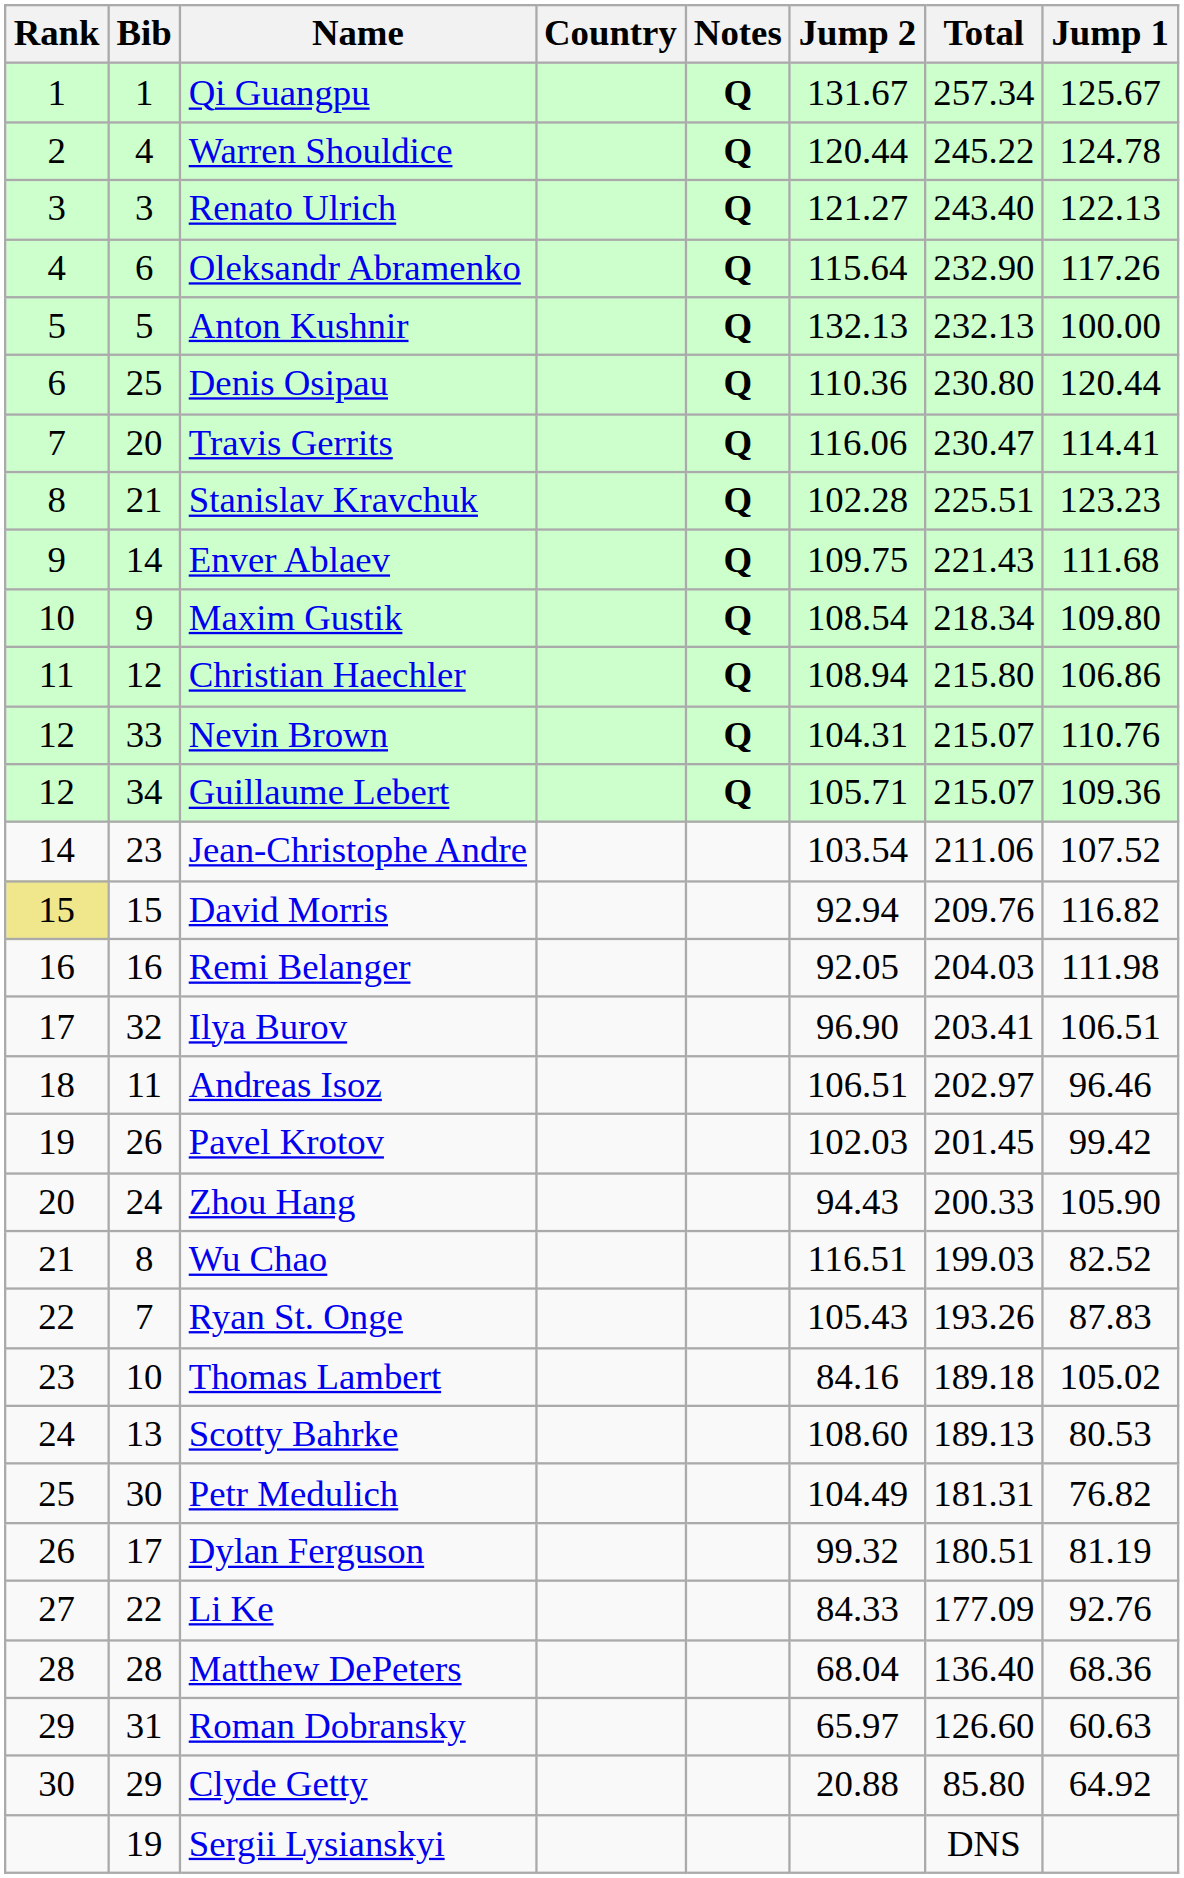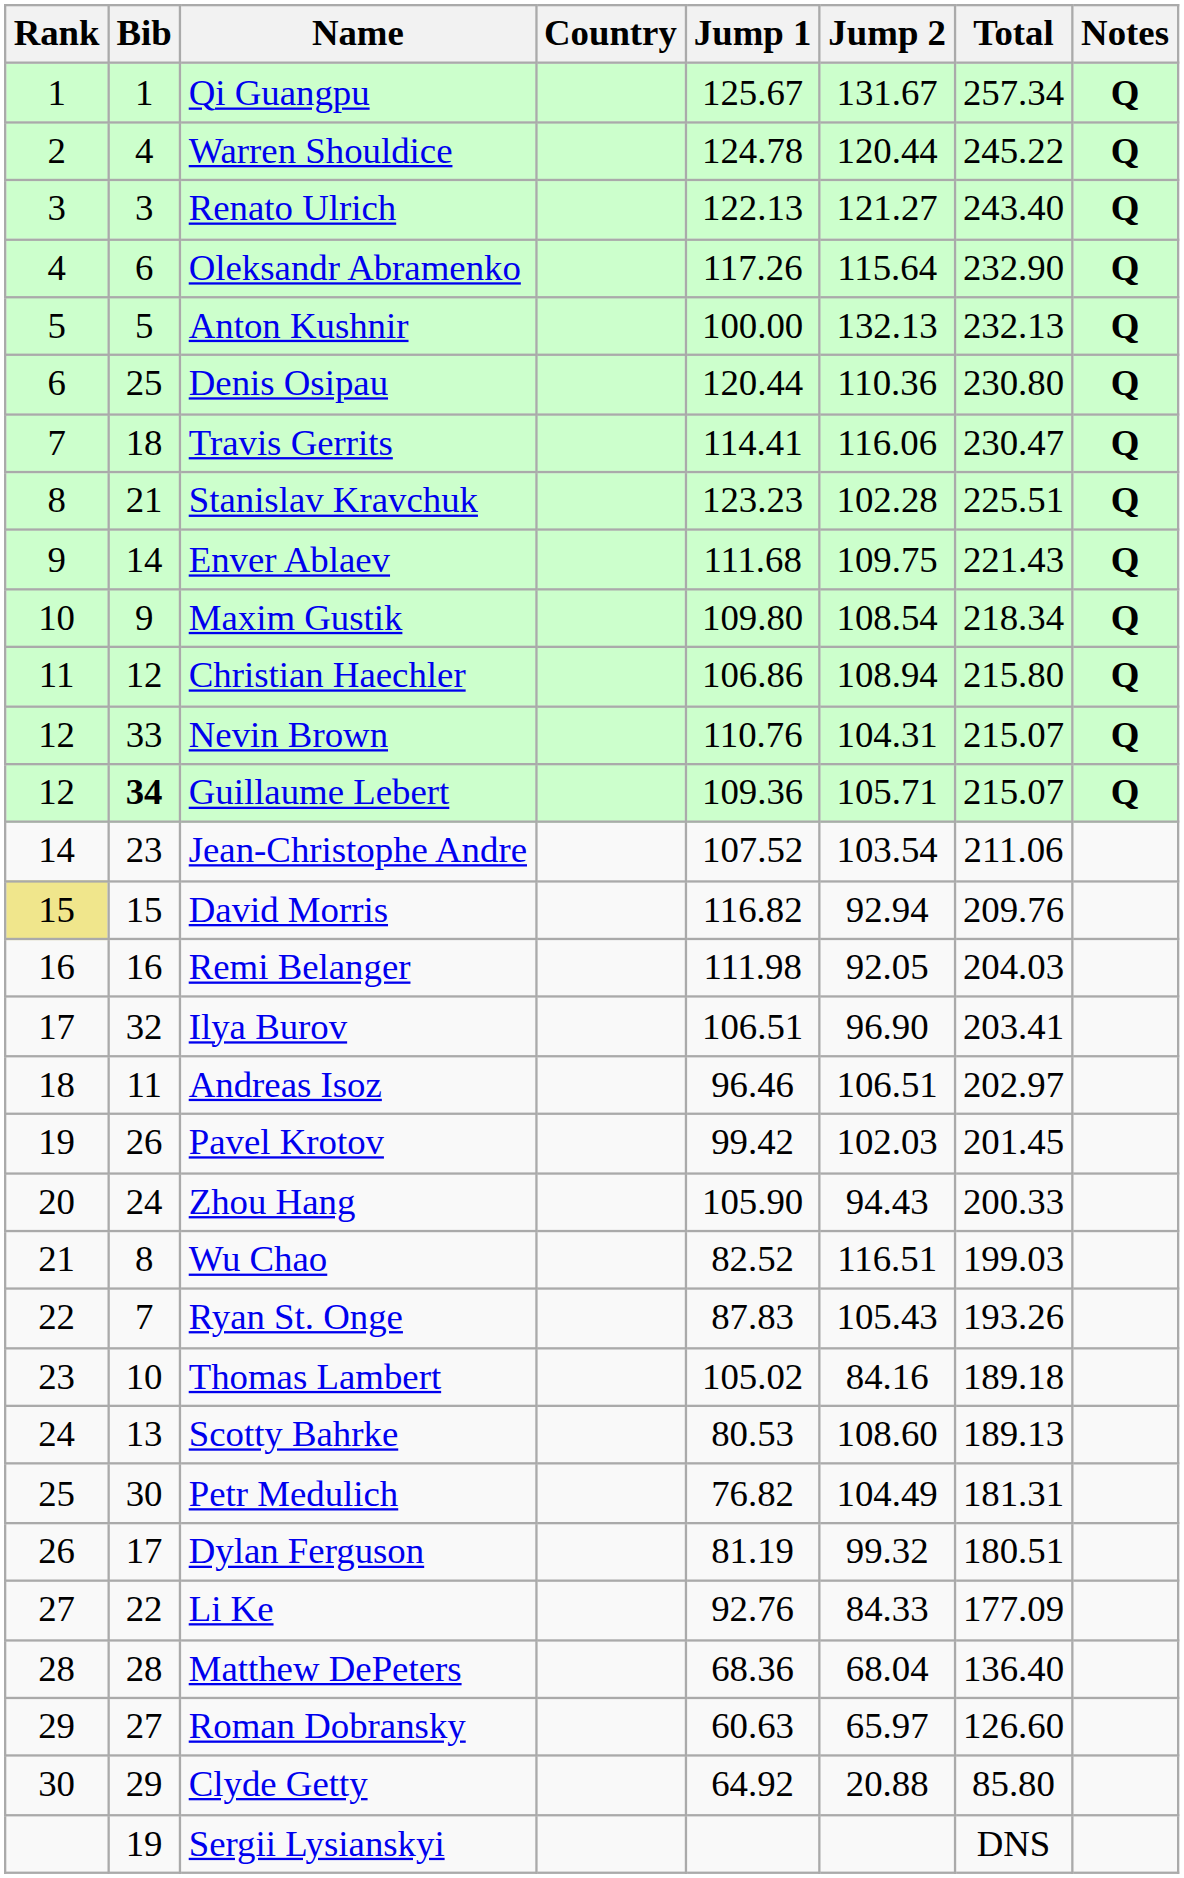 <table class="wikitable sortable" style="text-align:center">
 <tr>
 <th>Rank</th>
 <th>Bib</th>
 <th>Name</th>
 <th>Country</th>
-<th>Notes</th>
+<th>Jump 1</th>
 <th>Jump 2</th>
 <th>Total</th>
-<th>Jump 1</th>
+<th>Notes</th>
 </tr>
 <tr bgcolor="#ccffcc">
 <td>1</td>
 <td>1</td>
 <td align=left><a href='#'>Qi Guangpu</a></td>
 <td align=left></td>
-<td><strong>Q</strong></td>
+<td>125.67</td>
 <td>131.67</td>
 <td>257.34</td>
-<td>125.67</td>
+<td><strong>Q</strong></td>
 </tr>
 <tr bgcolor="#ccffcc">
 <td>2</td>
 <td>4</td>
 <td align=left><a href='#'>Warren Shouldice</a></td>
 <td align=left></td>
-<td><strong>Q</strong></td>
+<td>124.78</td>
 <td>120.44</td>
 <td>245.22</td>
-<td>124.78</td>
+<td><strong>Q</strong></td>
 </tr>
 <tr bgcolor="#ccffcc">
 <td>3</td>
 <td>3</td>
 <td align=left><a href='#'>Renato Ulrich</a></td>
 <td align=left></td>
-<td><strong>Q</strong></td>
+<td>122.13</td>
 <td>121.27</td>
 <td>243.40</td>
-<td>122.13</td>
+<td><strong>Q</strong></td>
 </tr>
 <tr bgcolor="#ccffcc">
 <td>4</td>
 <td>6</td>
 <td align=left><a href='#'>Oleksandr Abramenko</a></td>
 <td align=left></td>
-<td><strong>Q</strong></td>
+<td>117.26</td>
 <td>115.64</td>
 <td>232.90</td>
-<td>117.26</td>
+<td><strong>Q</strong></td>
 </tr>
 <tr bgcolor="#ccffcc">
 <td>5</td>
 <td>5</td>
 <td align=left><a href='#'>Anton Kushnir</a></td>
 <td align=left></td>
-<td><strong>Q</strong></td>
+<td>100.00</td>
 <td>132.13</td>
 <td>232.13</td>
-<td>100.00</td>
+<td><strong>Q</strong></td>
 </tr>
 <tr bgcolor="#ccffcc">
 <td>6</td>
 <td>25</td>
 <td align=left><a href='#'>Denis Osipau</a></td>
 <td align=left></td>
-<td><strong>Q</strong></td>
+<td>120.44</td>
 <td>110.36</td>
 <td>230.80</td>
-<td>120.44</td>
+<td><strong>Q</strong></td>
 </tr>
 <tr bgcolor="#ccffcc">
 <td>7</td>
-<td>20</td>
+<td>18</td>
 <td align=left><a href='#'>Travis Gerrits</a></td>
 <td align=left></td>
-<td><strong>Q</strong></td>
+<td>114.41</td>
 <td>116.06</td>
 <td>230.47</td>
-<td>114.41</td>
+<td><strong>Q</strong></td>
 </tr>
 <tr bgcolor="#ccffcc">
 <td>8</td>
 <td>21</td>
 <td align=left><a href='#'>Stanislav Kravchuk</a></td>
 <td align=left></td>
-<td><strong>Q</strong></td>
+<td>123.23</td>
 <td>102.28</td>
 <td>225.51</td>
-<td>123.23</td>
+<td><strong>Q</strong></td>
 </tr>
 <tr bgcolor="#ccffcc">
 <td>9</td>
 <td>14</td>
 <td align=left><a href='#'>Enver Ablaev</a></td>
 <td align=left></td>
-<td><strong>Q</strong></td>
+<td>111.68</td>
 <td>109.75</td>
 <td>221.43</td>
-<td>111.68</td>
+<td><strong>Q</strong></td>
 </tr>
 <tr bgcolor="#ccffcc">
 <td>10</td>
 <td>9</td>
 <td align=left><a href='#'>Maxim Gustik</a></td>
 <td align=left></td>
-<td><strong>Q</strong></td>
+<td>109.80</td>
 <td>108.54</td>
 <td>218.34</td>
-<td>109.80</td>
+<td><strong>Q</strong></td>
 </tr>
 <tr bgcolor="#ccffcc">
 <td>11</td>
 <td>12</td>
 <td align=left><a href='#'>Christian Haechler</a></td>
 <td align=left></td>
-<td><strong>Q</strong></td>
+<td>106.86</td>
 <td>108.94</td>
 <td>215.80</td>
-<td>106.86</td>
+<td><strong>Q</strong></td>
 </tr>
 <tr bgcolor="#ccffcc">
 <td>12</td>
 <td>33</td>
 <td align=left><a href='#'>Nevin Brown</a></td>
 <td align=left></td>
-<td><strong>Q</strong></td>
+<td>110.76</td>
 <td>104.31</td>
 <td>215.07</td>
-<td>110.76</td>
+<td><strong>Q</strong></td>
 </tr>
 <tr bgcolor="#ccffcc">
 <td>12</td>
-<td>34</td>
+<td><strong>34</strong></td>
 <td align=left><a href='#'>Guillaume Lebert</a></td>
 <td align=left></td>
-<td><strong>Q</strong></td>
+<td>109.36</td>
 <td>105.71</td>
 <td>215.07</td>
-<td>109.36</td>
+<td><strong>Q</strong></td>
 </tr>
 <tr>
 <td>14</td>
 <td>23</td>
 <td align=left><a href='#'>Jean-Christophe Andre</a></td>
 <td align=left></td>
-<td></td>
+<td>107.52</td>
 <td>103.54</td>
 <td>211.06</td>
-<td>107.52</td>
+<td></td>
 </tr>
 <tr>
 <td style="background: khaki;">15</td>
 <td>15</td>
 <td align=left><a href='#'>David Morris</a></td>
 <td align=left></td>
-<td></td>
+<td>116.82</td>
 <td>92.94</td>
 <td>209.76</td>
-<td>116.82</td>
+<td></td>
 </tr>
 <tr>
 <td>16</td>
 <td>16</td>
 <td align=left><a href='#'>Remi Belanger</a></td>
 <td align=left></td>
-<td></td>
+<td>111.98</td>
 <td>92.05</td>
 <td>204.03</td>
-<td>111.98</td>
+<td></td>
 </tr>
 <tr>
 <td>17</td>
 <td>32</td>
 <td align=left><a href='#'>Ilya Burov</a></td>
 <td align=left></td>
-<td></td>
+<td>106.51</td>
 <td>96.90</td>
 <td>203.41</td>
-<td>106.51</td>
+<td></td>
 </tr>
 <tr>
 <td>18</td>
 <td>11</td>
 <td align=left><a href='#'>Andreas Isoz</a></td>
 <td align=left></td>
-<td></td>
+<td>96.46</td>
 <td>106.51</td>
 <td>202.97</td>
-<td>96.46</td>
+<td></td>
 </tr>
 <tr>
 <td>19</td>
 <td>26</td>
 <td align=left><a href='#'>Pavel Krotov</a></td>
 <td align=left></td>
-<td></td>
+<td>99.42</td>
 <td>102.03</td>
 <td>201.45</td>
-<td>99.42</td>
+<td></td>
 </tr>
 <tr>
 <td>20</td>
 <td>24</td>
 <td align=left><a href='#'>Zhou Hang</a></td>
 <td align=left></td>
-<td></td>
+<td>105.90</td>
 <td>94.43</td>
 <td>200.33</td>
-<td>105.90</td>
+<td></td>
 </tr>
 <tr>
 <td>21</td>
 <td>8</td>
 <td align=left><a href='#'>Wu Chao</a></td>
 <td align=left></td>
-<td></td>
+<td>82.52</td>
 <td>116.51</td>
 <td>199.03</td>
-<td>82.52</td>
+<td></td>
 </tr>
 <tr>
 <td>22</td>
 <td>7</td>
 <td align=left><a href='#'>Ryan St. Onge</a></td>
 <td align=left></td>
-<td></td>
+<td>87.83</td>
 <td>105.43</td>
 <td>193.26</td>
-<td>87.83</td>
+<td></td>
 </tr>
 <tr>
 <td>23</td>
 <td>10</td>
 <td align=left><a href='#'>Thomas Lambert</a></td>
 <td align=left></td>
-<td></td>
+<td>105.02</td>
 <td>84.16</td>
 <td>189.18</td>
-<td>105.02</td>
+<td></td>
 </tr>
 <tr>
 <td>24</td>
 <td>13</td>
 <td align=left><a href='#'>Scotty Bahrke</a></td>
 <td align=left></td>
-<td></td>
+<td>80.53</td>
 <td>108.60</td>
 <td>189.13</td>
-<td>80.53</td>
+<td></td>
 </tr>
 <tr>
 <td>25</td>
 <td>30</td>
 <td align=left><a href='#'>Petr Medulich</a></td>
 <td align=left></td>
-<td></td>
+<td>76.82</td>
 <td>104.49</td>
 <td>181.31</td>
-<td>76.82</td>
+<td></td>
 </tr>
 <tr>
 <td>26</td>
 <td>17</td>
 <td align=left><a href='#'>Dylan Ferguson</a></td>
 <td align=left></td>
-<td></td>
+<td>81.19</td>
 <td>99.32</td>
 <td>180.51</td>
-<td>81.19</td>
+<td></td>
 </tr>
 <tr>
 <td>27</td>
 <td>22</td>
 <td align=left><a href='#'>Li Ke</a></td>
 <td align=left></td>
-<td></td>
+<td>92.76</td>
 <td>84.33</td>
 <td>177.09</td>
-<td>92.76</td>
+<td></td>
 </tr>
 <tr>
 <td>28</td>
 <td>28</td>
 <td align=left><a href='#'>Matthew DePeters</a></td>
 <td align=left></td>
-<td></td>
+<td>68.36</td>
 <td>68.04</td>
 <td>136.40</td>
-<td>68.36</td>
+<td></td>
 </tr>
 <tr>
 <td>29</td>
-<td>31</td>
+<td>27</td>
 <td align=left><a href='#'>Roman Dobransky</a></td>
 <td align=left></td>
-<td></td>
+<td>60.63</td>
 <td>65.97</td>
 <td>126.60</td>
-<td>60.63</td>
+<td></td>
 </tr>
 <tr>
 <td>30</td>
 <td>29</td>
 <td align=left><a href='#'>Clyde Getty</a></td>
 <td align=left></td>
-<td></td>
+<td>64.92</td>
 <td>20.88</td>
 <td>85.80</td>
-<td>64.92</td>
+<td></td>
 </tr>
 <tr>
 <td></td>
 <td>19</td>
 <td align=left><a href='#'>Sergii Lysianskyi</a></td>
 <td align=left></td>
 <td></td>
 <td></td>
 <td>DNS</td>
 <td></td>
 </tr>
 </table>
